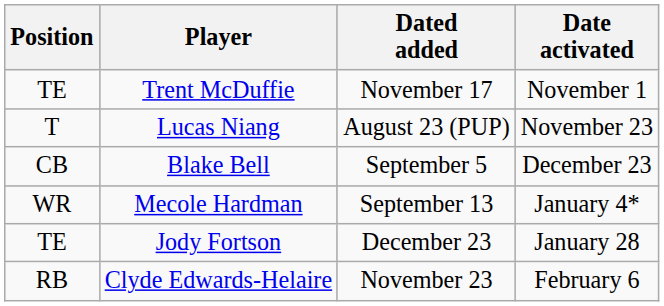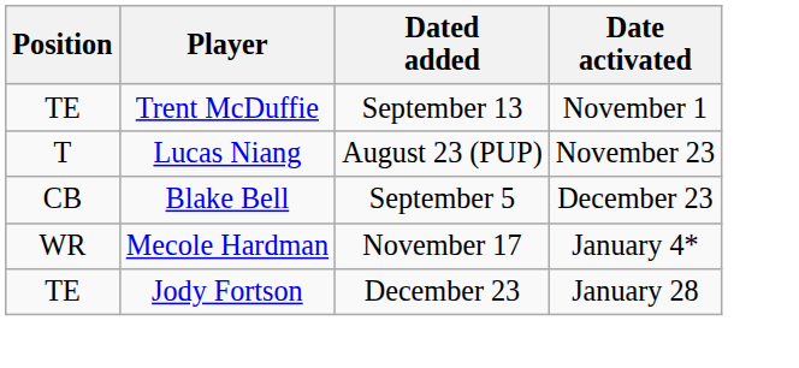 <table class="wikitable" style="text-align:center">
 <tr>
 <th>Position</th>
 <th>Player</th>
 <th>Dated<br>added</th>
 <th>Date<br>activated</th>
 </tr>
 <tr>
 <td>TE</td>
 <td><a href='#'>Trent McDuffie</a></td>
-<td>November 17</td>
+<td>September 13</td>
 <td>November 1</td>
 </tr>
 <tr>
 <td>T</td>
 <td><a href='#'>Lucas Niang</a></td>
 <td>August 23 (PUP)</td>
 <td>November 23</td>
 </tr>
 <tr>
 <td>CB</td>
 <td><a href='#'>Blake Bell</a></td>
 <td>September 5</td>
 <td>December 23</td>
 </tr>
 <tr>
 <td>WR</td>
 <td><a href='#'>Mecole Hardman</a></td>
-<td>September 13</td>
+<td>November 17</td>
 <td>January 4*</td>
 </tr>
 <tr>
 <td>TE</td>
 <td><a href='#'>Jody Fortson</a></td>
 <td>December 23</td>
 <td>January 28</td>
 </tr>
-<tr>
-<td>RB</td>
-<td><a href='#'>Clyde Edwards-Helaire</a></td>
-<td>November 23</td>
-<td>February 6</td>
-</tr>
 </table>
